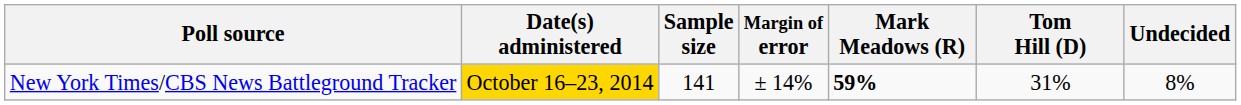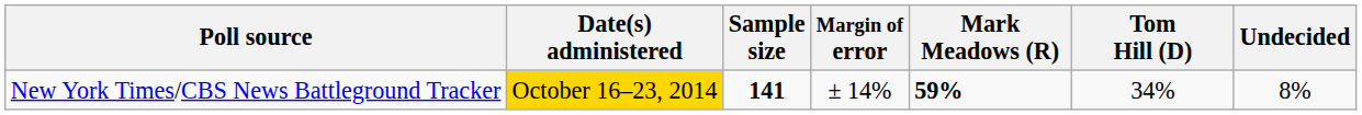 <table class="wikitable">
 <tr>
 <th>Poll source</th>
 <th>Date(s)<br>administered</th>
 <th>Sample<br>size</th>
 <th><small>Margin of</small><br>error</th>
 <th style="width:100px;">Mark<br>Meadows (R)</th>
 <th style="width:100px;">Tom<br>Hill (D)</th>
 <th>Undecided</th>
 </tr>
 <tr>
 <td><a href='#'>New York Times</a>/<a href='#'>CBS News Battleground Tracker</a></td>
 <td align=center style="background: gold;">October 16–23, 2014</td>
-<td align=center>141</td>
+<td align=center><strong>141</strong></td>
 <td align=center>± 14%</td>
 <td><strong>59%</strong></td>
-<td align=center>31%</td>
+<td align=center>34%</td>
 <td align=center>8%</td>
 </tr>
 </table>
